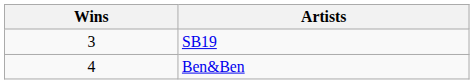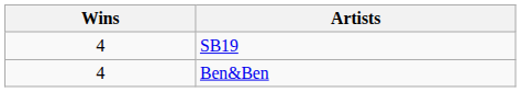 <table class="wikitable"  style="width:30%;">
 <tr>
 <th scope="col">Wins</th>
 <th scope="col">Artists</th>
 </tr>
 <tr>
-<td align=center>3</td>
+<td align=center>4</td>
 <td><a href='#'>SB19</a></td>
 </tr>
 <tr>
 <td align=center>4</td>
 <td><a href='#'>Ben&Ben</a></td>
 </tr>
 </table>
